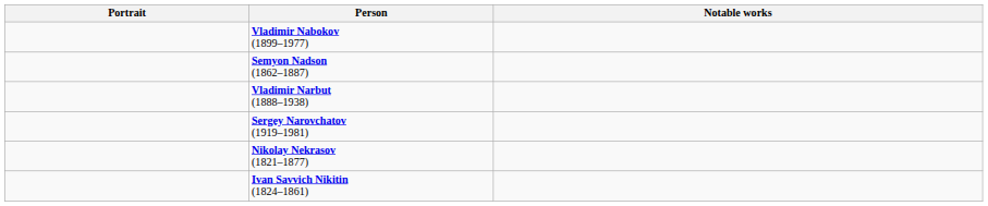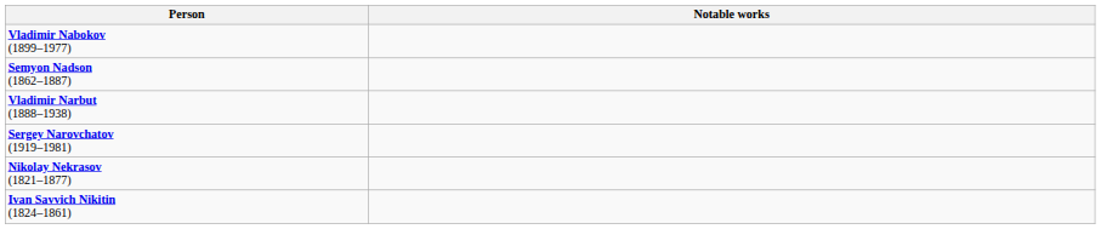 <table class="wikitable" style="width:90%;">
 <tr>
-<th style="width:25%;">Portrait</th>
 <th style="width:25%;">Person</th>
 <th style="width:50%;">Notable works</th>
 </tr>
 <tr>
-<td align=center></td>
 <td><strong><a href='#'>Vladimir Nabokov</a></strong><br> (1899–1977)</td>
 <td></td>
 </tr>
 <tr>
-<td align=center></td>
 <td><strong><a href='#'>Semyon Nadson</a></strong><br> (1862–1887)</td>
 <td></td>
 </tr>
 <tr>
-<td align=center></td>
 <td><strong><a href='#'>Vladimir Narbut</a></strong><br> (1888–1938)</td>
 <td></td>
 </tr>
 <tr>
-<td align=center></td>
 <td><strong><a href='#'>Sergey Narovchatov</a></strong> <br>(1919–1981)</td>
 <td></td>
 </tr>
 <tr>
-<td align=center></td>
 <td><strong><a href='#'>Nikolay Nekrasov</a></strong><br> (1821–1877)</td>
 <td></td>
 </tr>
 <tr>
-<td align=center></td>
 <td><strong><a href='#'>Ivan Savvich Nikitin</a></strong> <br>(1824–1861)</td>
 <td></td>
 </tr>
 </table>
